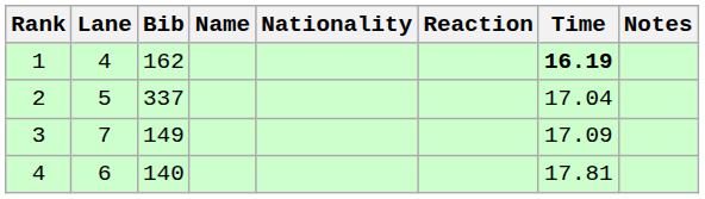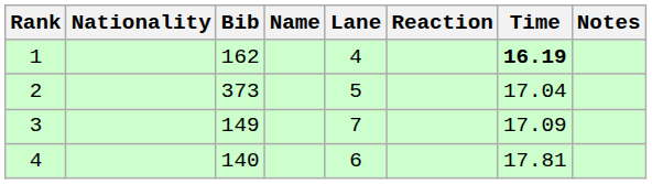 <table class="wikitable sortable" style="text-align:center">
 <tr>
 <th>Rank</th>
-<th>Lane</th>
+<th>Nationality</th>
 <th>Bib</th>
 <th>Name</th>
-<th>Nationality</th>
+<th>Lane</th>
 <th>Reaction</th>
 <th>Time</th>
 <th>Notes</th>
 </tr>
 <tr bgcolor=ccffcc>
 <td>1</td>
-<td>4</td>
+<td align=left></td>
 <td>162</td>
 <td align=left></td>
-<td align=left></td>
+<td>4</td>
 <td></td>
 <td><strong>16.19</strong></td>
 <td><strong></strong></td>
 </tr>
 <tr bgcolor=ccffcc>
 <td>2</td>
+<td align=left></td>
+<td>373</td>
+<td align=left></td>
 <td>5</td>
-<td>337</td>
-<td align=left></td>
-<td align=left></td>
 <td></td>
 <td>17.04</td>
 <td><strong></strong></td>
 </tr>
 <tr bgcolor=ccffcc>
 <td>3</td>
-<td>7</td>
+<td align=left></td>
 <td>149</td>
 <td align=left></td>
-<td align=left></td>
+<td>7</td>
 <td></td>
 <td>17.09</td>
 <td><strong></strong></td>
 </tr>
 <tr bgcolor=ccffcc>
 <td>4</td>
-<td>6</td>
+<td align=left></td>
 <td>140</td>
 <td align=left></td>
-<td align=left></td>
+<td>6</td>
 <td></td>
 <td>17.81</td>
 <td><strong></strong></td>
 </tr>
 </table>
